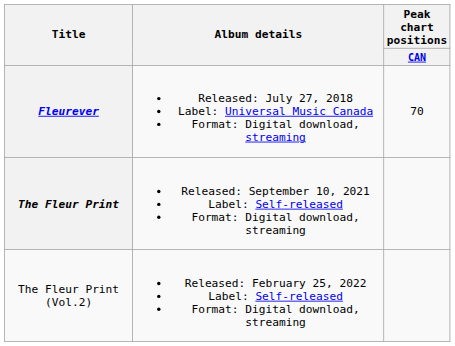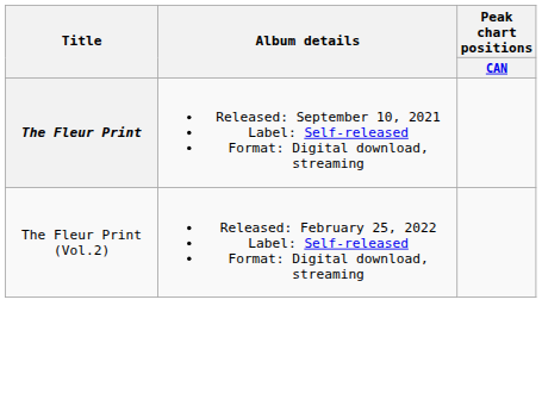 <table class="wikitable plainrowheaders" style="text-align:center;">
 <tr>
 <th scope="col" rowspan="2" style="width:11em;">Title</th>
 <th scope="col" rowspan="2" style="width:22em;">Album details</th>
 <th scope="col" colspan="1">Peak chart positions</th>
 </tr>
 <tr>
 <th scope="col" style="width:3.5em;font-size:90%;"><a href='#'>CAN</a><br></th>
-</tr>
-<tr>
-<th scope="row"><em><a href='#'>Fleurever</a></em></th>
-<td><br><ul><li>Released: July 27, 2018</li><li>Label: <a href='#'>Universal Music Canada</a></li><li>Format: Digital download, <a href='#'>streaming</a></li></ul></td>
-<td>70</td>
 </tr>
 <tr>
 <th scope="row"><em>The Fleur Print</em></th>
 <td><br><ul><li>Released: September 10, 2021</li><li>Label: <a href='#'>Self-released</a></li><li>Format: Digital download, streaming</li></ul></td>
 <td></td>
 </tr>
 <tr>
 <td>The Fleur Print (Vol.2)</td>
 <td><br><ul><li>Released: February 25, 2022</li><li>Label: <a href='#'>Self-released</a></li><li>Format: Digital download, streaming</li></ul></td>
 <td></td>
 </tr>
 </table>
